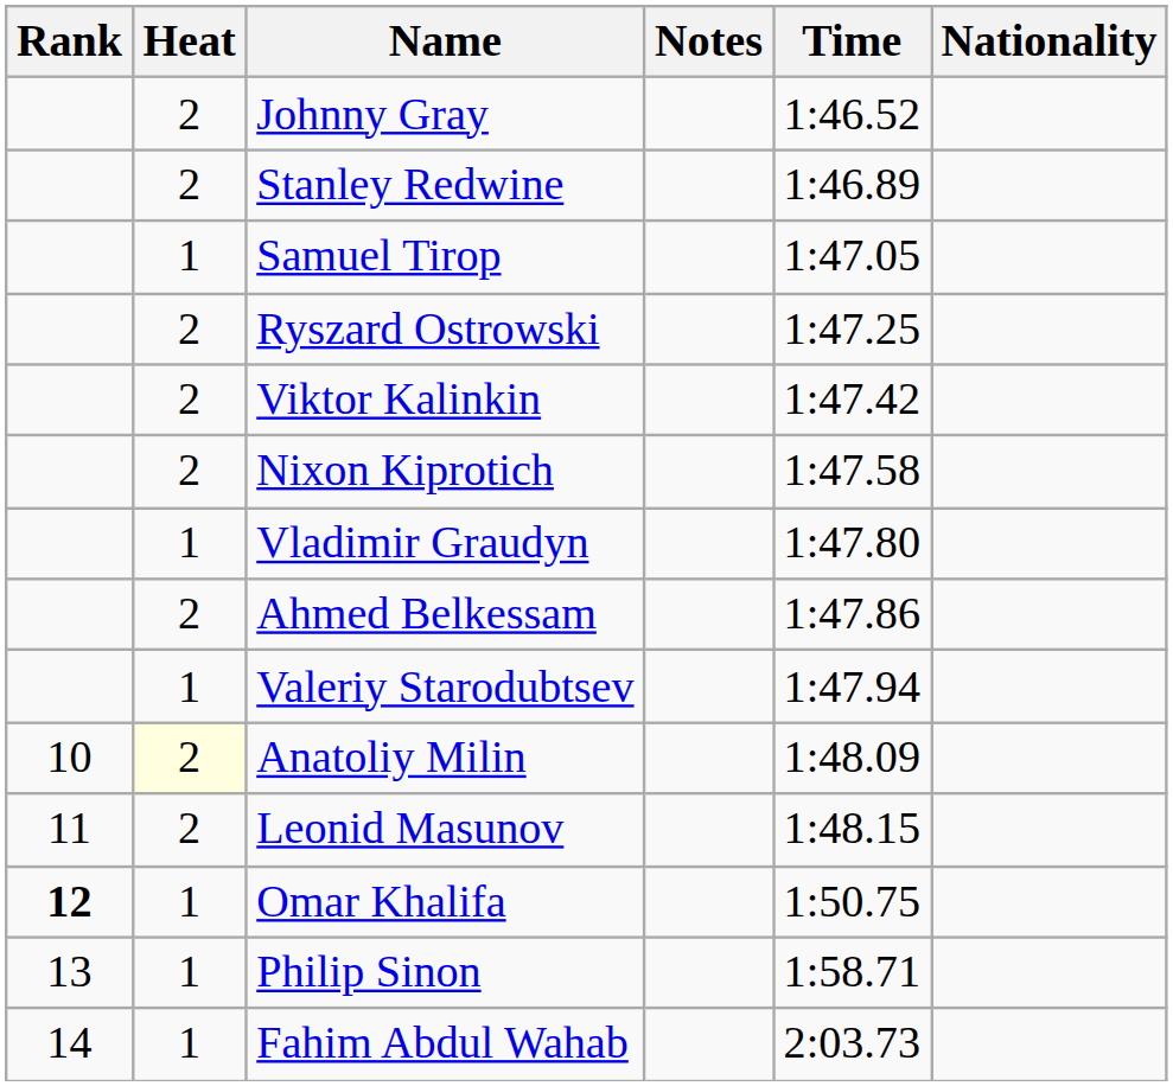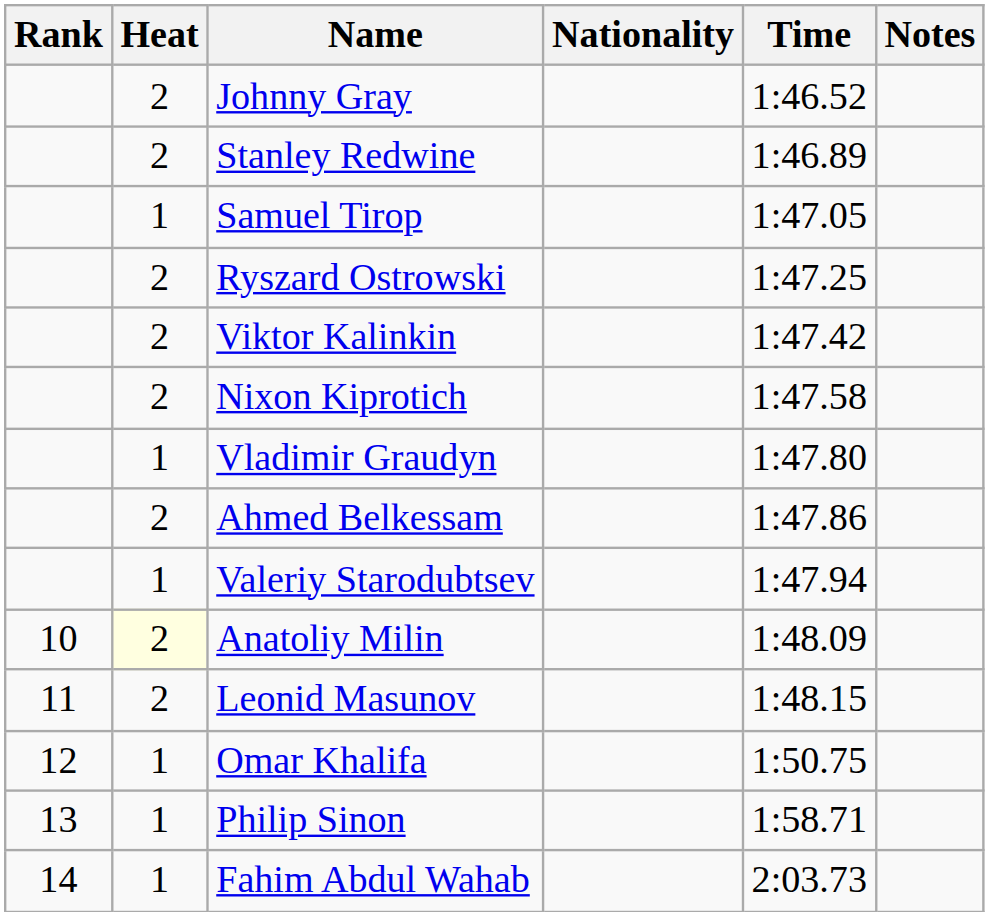 <table class="wikitable sortable" style="text-align:center">
 <tr>
 <th>Rank</th>
 <th>Heat</th>
 <th>Name</th>
+<th>Nationality</th>
+<th>Time</th>
 <th>Notes</th>
-<th>Time</th>
-<th>Nationality</th>
 </tr>
 <tr>
 <td></td>
 <td>2</td>
 <td align=left><a href='#'>Johnny Gray</a></td>
+<td align=left></td>
+<td>1:46.52</td>
 <td></td>
-<td>1:46.52</td>
-<td align=left></td>
 </tr>
 <tr>
 <td></td>
 <td>2</td>
 <td align=left><a href='#'>Stanley Redwine</a></td>
+<td align=left></td>
+<td>1:46.89</td>
 <td></td>
-<td>1:46.89</td>
-<td align=left></td>
 </tr>
 <tr>
 <td></td>
 <td>1</td>
 <td align=left><a href='#'>Samuel Tirop</a></td>
+<td align=left></td>
+<td>1:47.05</td>
 <td></td>
-<td>1:47.05</td>
-<td align=left></td>
 </tr>
 <tr>
 <td></td>
 <td>2</td>
 <td align=left><a href='#'>Ryszard Ostrowski</a></td>
+<td align=left></td>
+<td>1:47.25</td>
 <td></td>
-<td>1:47.25</td>
-<td align=left></td>
 </tr>
 <tr>
 <td></td>
 <td>2</td>
 <td align=left><a href='#'>Viktor Kalinkin</a></td>
+<td align=left></td>
+<td>1:47.42</td>
 <td></td>
-<td>1:47.42</td>
-<td align=left></td>
 </tr>
 <tr>
 <td></td>
 <td>2</td>
 <td align=left><a href='#'>Nixon Kiprotich</a></td>
+<td align=left></td>
+<td>1:47.58</td>
 <td></td>
-<td>1:47.58</td>
-<td align=left></td>
 </tr>
 <tr>
 <td></td>
 <td>1</td>
 <td align=left><a href='#'>Vladimir Graudyn</a></td>
+<td align=left></td>
+<td>1:47.80</td>
 <td></td>
-<td>1:47.80</td>
-<td align=left></td>
 </tr>
 <tr>
 <td></td>
 <td>2</td>
 <td align=left><a href='#'>Ahmed Belkessam</a></td>
+<td align=left></td>
+<td>1:47.86</td>
 <td></td>
-<td>1:47.86</td>
-<td align=left></td>
 </tr>
 <tr>
 <td></td>
 <td>1</td>
 <td align=left><a href='#'>Valeriy Starodubtsev</a></td>
+<td align=left></td>
+<td>1:47.94</td>
 <td></td>
-<td>1:47.94</td>
-<td align=left></td>
 </tr>
 <tr>
 <td>10</td>
 <td style="background: lightyellow;">2</td>
 <td align=left><a href='#'>Anatoliy Milin</a></td>
+<td align=left></td>
+<td>1:48.09</td>
 <td></td>
-<td>1:48.09</td>
-<td align=left></td>
 </tr>
 <tr>
 <td>11</td>
 <td>2</td>
 <td align=left><a href='#'>Leonid Masunov</a></td>
+<td align=left></td>
+<td>1:48.15</td>
 <td></td>
-<td>1:48.15</td>
-<td align=left></td>
 </tr>
 <tr>
-<td><strong>12</strong></td>
+<td>12</td>
 <td>1</td>
 <td align=left><a href='#'>Omar Khalifa</a></td>
+<td align=left></td>
+<td>1:50.75</td>
 <td></td>
-<td>1:50.75</td>
-<td align=left></td>
 </tr>
 <tr>
 <td>13</td>
 <td>1</td>
 <td align=left><a href='#'>Philip Sinon</a></td>
+<td align=left></td>
+<td>1:58.71</td>
 <td></td>
-<td>1:58.71</td>
-<td align=left></td>
 </tr>
 <tr>
 <td>14</td>
 <td>1</td>
 <td align=left><a href='#'>Fahim Abdul Wahab</a></td>
+<td align=left></td>
+<td>2:03.73</td>
 <td></td>
-<td>2:03.73</td>
-<td align=left></td>
 </tr>
 </table>
